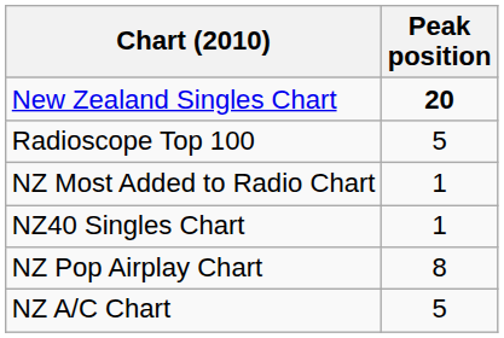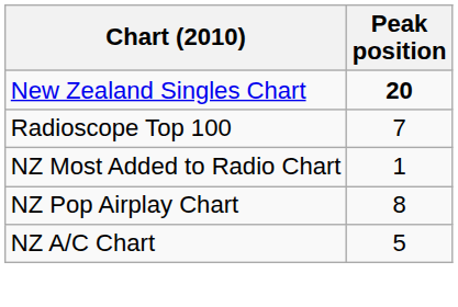 <table class="wikitable sortable">
 <tr>
 <th align="left">Chart (2010)</th>
 <th align="left">Peak<br>position</th>
 </tr>
 <tr>
 <td><a href='#'>New Zealand Singles Chart</a></td>
 <td style="text-align:center;"><strong>20</strong></td>
 </tr>
 <tr>
 <td align="left">Radioscope Top 100</td>
-<td style="text-align:center;">5</td>
+<td style="text-align:center;">7</td>
 </tr>
 <tr>
 <td align="left">NZ Most Added to Radio Chart</td>
-<td style="text-align:center;">1</td>
-</tr>
-<tr>
-<td align="left">NZ40 Singles Chart</td>
 <td style="text-align:center;">1</td>
 </tr>
 <tr>
 <td align="left">NZ Pop Airplay Chart</td>
 <td style="text-align:center;">8</td>
 </tr>
 <tr>
 <td align="left">NZ A/C Chart</td>
 <td style="text-align:center;">5</td>
 </tr>
 </table>
